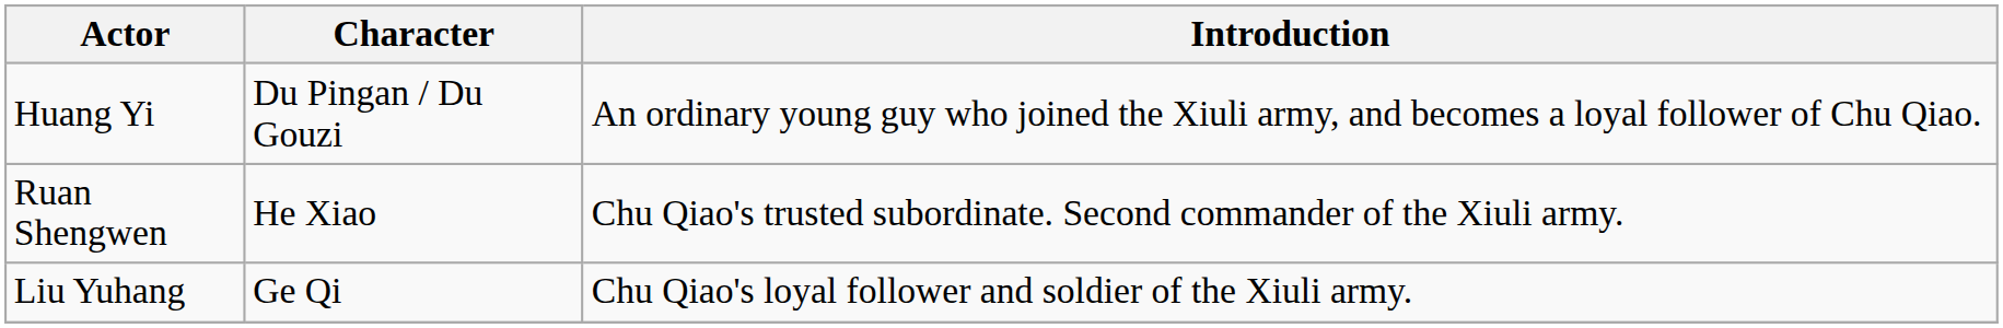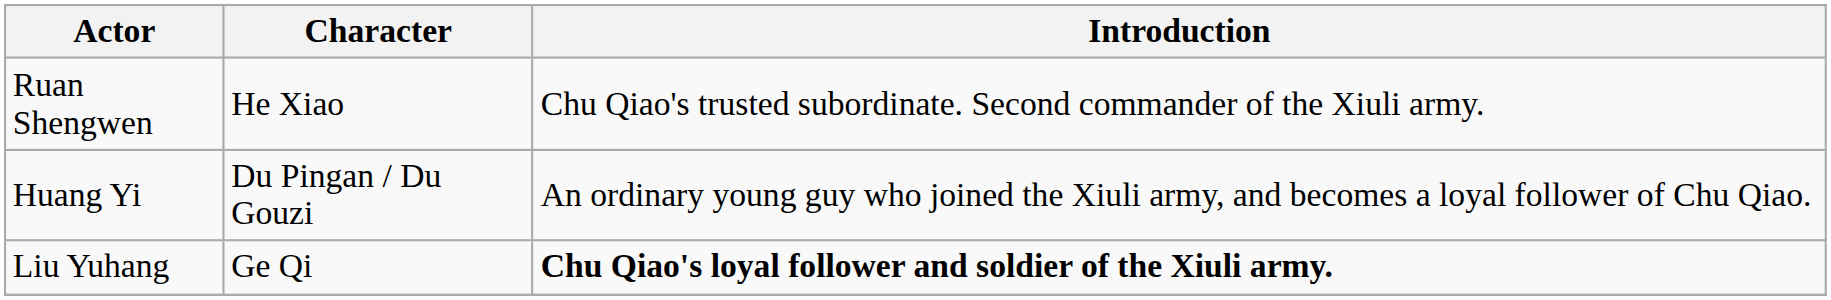 <table class="wikitable">
 <tr>
 <th style="width:12%">Actor</th>
 <th style="width:17%">Character</th>
 <th>Introduction</th>
 </tr>
 <tr>
+<td>Ruan Shengwen</td>
+<td>He Xiao</td>
+<td>Chu Qiao's trusted subordinate. Second commander of the Xiuli army.</td>
+</tr>
+<tr>
 <td>Huang Yi</td>
 <td>Du Pingan / Du Gouzi</td>
 <td>An ordinary young guy who joined the Xiuli army, and becomes a loyal follower of Chu Qiao.</td>
 </tr>
 <tr>
-<td>Ruan Shengwen</td>
-<td>He Xiao</td>
-<td>Chu Qiao's trusted subordinate. Second commander of the Xiuli army.</td>
-</tr>
-<tr>
 <td>Liu Yuhang</td>
 <td>Ge Qi</td>
-<td>Chu Qiao's loyal follower and soldier of the Xiuli army.</td>
+<td><strong>Chu Qiao's loyal follower and soldier of the Xiuli army.</strong></td>
 </tr>
 <tr>
 </tr>
 </table>
